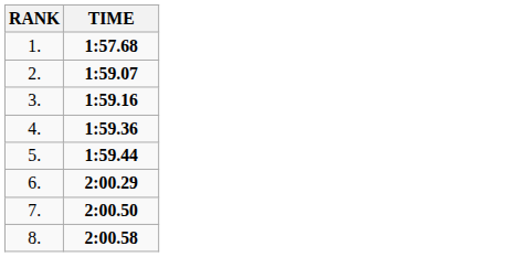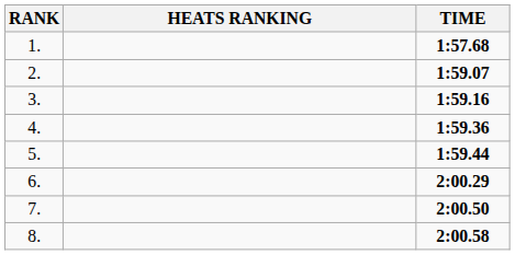 <table class="wikitable">
 <tr>
 <th>RANK</th>
+<th style="width: 20em">HEATS RANKING</th>
 <th style="width: 5em">TIME</th>
 </tr>
 <tr>
 <td align="center">1.</td>
+<td></td>
 <td align="center"><strong>1:57.68</strong></td>
 </tr>
 <tr>
 <td align="center">2.</td>
+<td></td>
 <td align="center"><strong>1:59.07</strong></td>
 </tr>
 <tr>
 <td align="center">3.</td>
+<td></td>
 <td align="center"><strong>1:59.16</strong></td>
 </tr>
 <tr>
 <td align="center">4.</td>
+<td></td>
 <td align="center"><strong>1:59.36</strong></td>
 </tr>
 <tr>
 <td align="center">5.</td>
+<td></td>
 <td align="center"><strong>1:59.44</strong></td>
 </tr>
 <tr>
 <td align="center">6.</td>
+<td></td>
 <td align="center"><strong>2:00.29</strong></td>
 </tr>
 <tr>
 <td align="center">7.</td>
+<td></td>
 <td align="center"><strong>2:00.50</strong></td>
 </tr>
 <tr>
 <td align="center">8.</td>
+<td></td>
 <td align="center"><strong>2:00.58</strong></td>
 </tr>
 </table>
